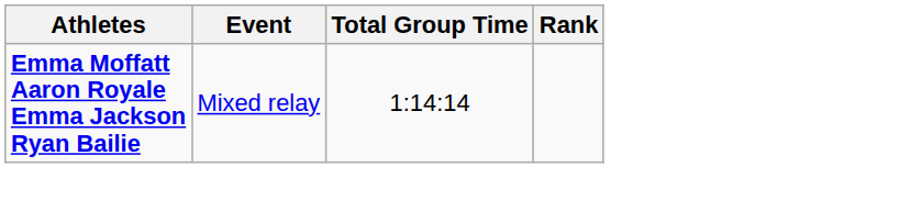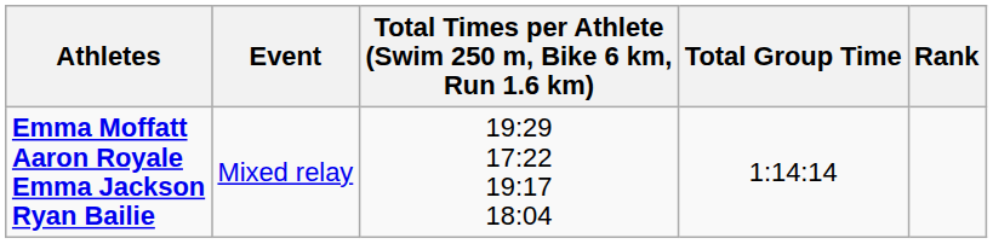 <table class="wikitable" border="1" style="font-size:90%">
 <tr>
 <th>Athletes</th>
 <th>Event</th>
+<th>Total Times per Athlete <br> (Swim 250 m, Bike 6 km, <br> Run 1.6 km)</th>
 <th>Total Group Time</th>
 <th>Rank</th>
 </tr>
 <tr>
 <td><strong><a href='#'>Emma Moffatt</a><br><a href='#'>Aaron Royale</a><br><a href='#'>Emma Jackson</a><br><a href='#'>Ryan Bailie</a></strong></td>
 <td align="center"><a href='#'>Mixed relay</a></td>
+<td align="center">19:29<br>17:22<br>19:17<br>18:04</td>
 <td align="center">1:14:14</td>
 <td align="center"></td>
 </tr>
 </table>
